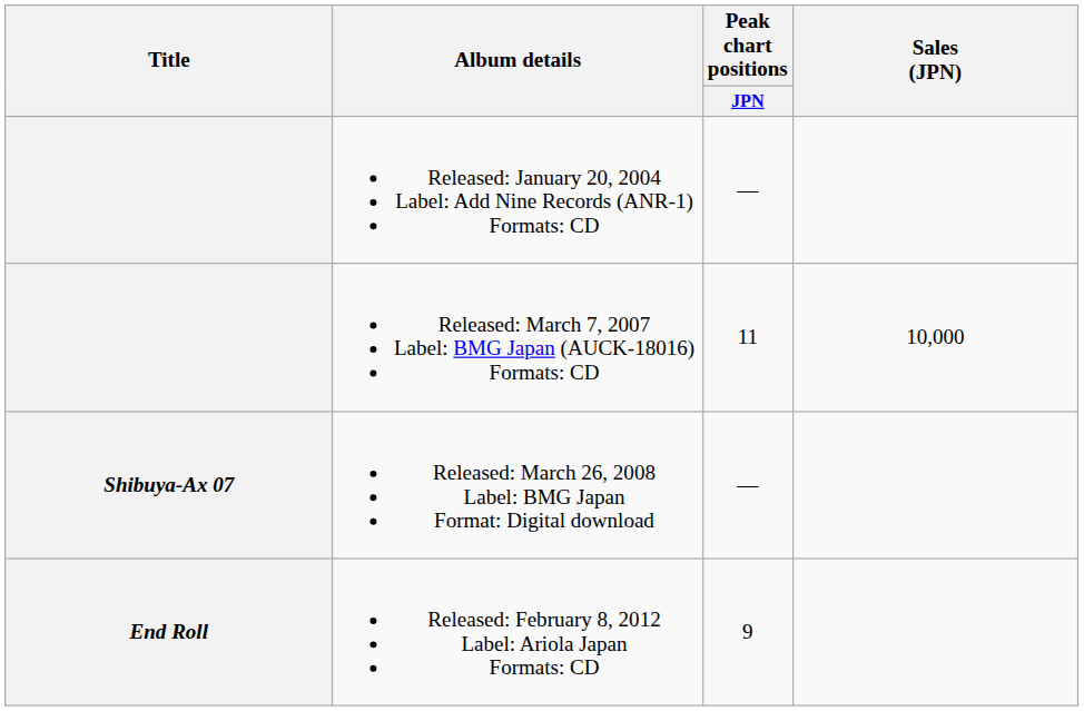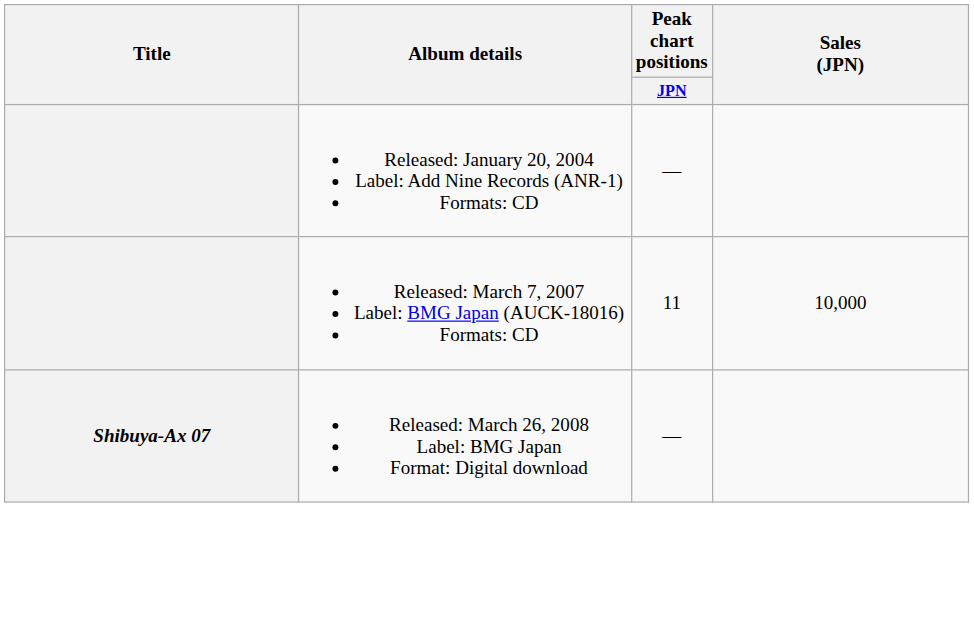 <table class="wikitable plainrowheaders" style="text-align:center;" border="1">
 <tr>
 <th scope="col" rowspan="2" style="width:15em;">Title</th>
 <th scope="col" rowspan="2" style="width:17em;">Album details</th>
 <th colspan="1">Peak chart positions</th>
 <th scope="col" rowspan="2" style="width:13em;">Sales<br>(JPN)<br></th>
 </tr>
 <tr>
 <th style="width:3em;font-size:85%"><a href='#'>JPN</a><br></th>
 </tr>
 <tr>
 <th scope="row"></th>
 <td><br><ul><li>Released: January 20, 2004</li><li>Label: Add Nine Records (ANR-1)</li><li>Formats: CD</li></ul></td>
 <td>—</td>
 <td></td>
 </tr>
 <tr>
 <th scope="row"></th>
 <td><br><ul><li>Released: March 7, 2007</li><li>Label: <a href='#'>BMG Japan</a> (AUCK-18016)</li><li>Formats: CD</li></ul></td>
 <td>11</td>
 <td>10,000</td>
 </tr>
 <tr>
 <th scope="row"><em>Shibuya-Ax 07</em></th>
 <td><br><ul><li>Released: March 26, 2008</li><li>Label: BMG Japan</li><li>Format: Digital download</li></ul></td>
 <td>—</td>
 <td></td>
 </tr>
-<tr>
-<th scope="row"><em>End Roll</em></th>
-<td><br><ul><li>Released: February 8, 2012</li><li>Label: Ariola Japan</li><li>Formats: CD</li></ul></td>
-<td>9</td>
-<td></td>
-</tr>
 </table>
